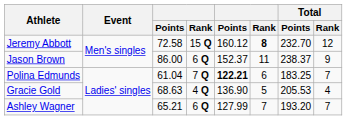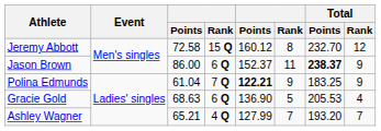 <table class=wikitable style=font-size:90%;text-align:center>
 <tr>
 <th rowspan=2>Athlete</th>
 <th rowspan=2>Event</th>
 <th colspan=2></th>
 <th colspan=2></th>
 <th colspan=2>Total</th>
 </tr>
 <tr style=font-size:95%>
 <th>Points</th>
 <th>Rank</th>
 <th>Points</th>
 <th>Rank</th>
 <th>Points</th>
 <th>Rank</th>
 </tr>
 <tr>
 <td align=left><a href='#'>Jeremy Abbott</a></td>
 <td align=left rowspan=2><a href='#'>Men's singles</a></td>
 <td>72.58</td>
 <td>15 <strong>Q</strong></td>
 <td>160.12</td>
-<td><strong>8</strong></td>
+<td>8</td>
 <td>232.70</td>
 <td>12</td>
 </tr>
 <tr>
 <td align=left><a href='#'>Jason Brown</a></td>
 <td>86.00</td>
 <td>6 <strong>Q</strong></td>
 <td>152.37</td>
 <td>11</td>
-<td>238.37</td>
+<td><strong>238.37</strong></td>
 <td>9</td>
 </tr>
 <tr>
 <td align=left><a href='#'>Polina Edmunds</a></td>
 <td align=left rowspan=3><a href='#'>Ladies' singles</a></td>
 <td>61.04</td>
 <td>7 <strong>Q</strong></td>
 <td><strong>122.21</strong></td>
-<td>6</td>
+<td>9</td>
 <td>183.25</td>
-<td>7</td>
+<td>9</td>
 </tr>
 <tr>
 <td align=left><a href='#'>Gracie Gold</a></td>
 <td>68.63</td>
-<td>4 <strong>Q</strong></td>
+<td>6 <strong>Q</strong></td>
 <td>136.90</td>
 <td>5</td>
 <td>205.53</td>
 <td>4</td>
 </tr>
 <tr>
 <td align=left><a href='#'>Ashley Wagner</a></td>
 <td>65.21</td>
-<td>6 <strong>Q</strong></td>
+<td>4 <strong>Q</strong></td>
 <td>127.99</td>
 <td>7</td>
 <td>193.20</td>
 <td>7</td>
 </tr>
 </table>
